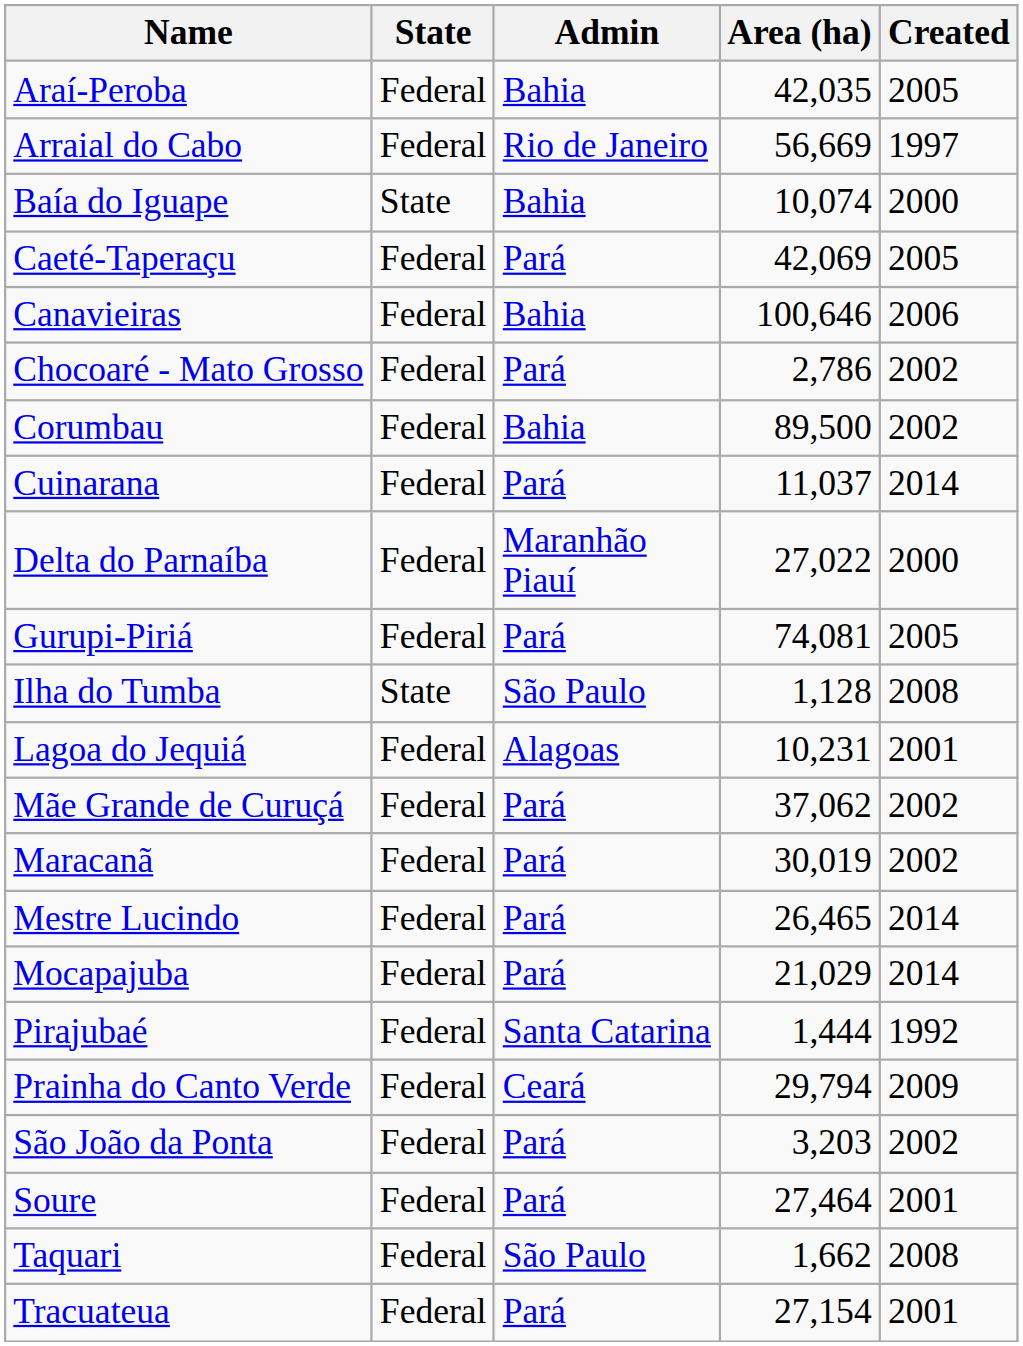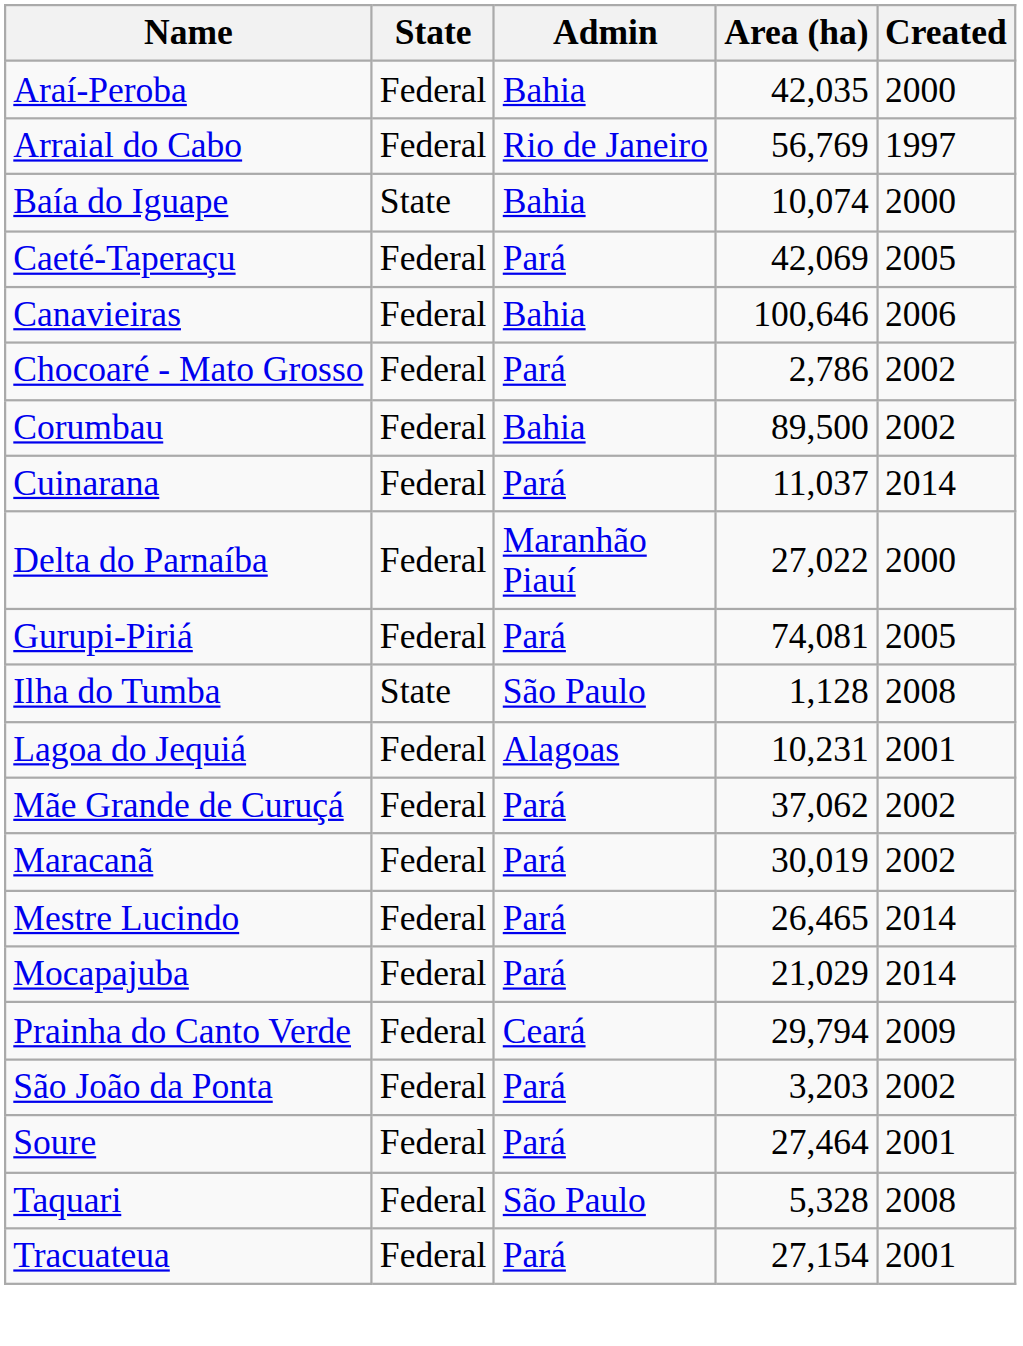 <table class="wikitable sortable">
 <tr>
 <th>Name</th>
 <th>State</th>
 <th>Admin</th>
 <th>Area (ha)</th>
 <th>Created</th>
 </tr>
 <tr>
 <td><a href='#'>Araí-Peroba</a></td>
 <td>Federal</td>
 <td><a href='#'>Bahia</a></td>
 <td style="text-align:right;">42,035</td>
-<td>2005</td>
+<td>2000</td>
 </tr>
 <tr>
 <td><a href='#'>Arraial do Cabo</a></td>
 <td>Federal</td>
 <td><a href='#'>Rio de Janeiro</a></td>
-<td style="text-align:right;">56,669</td>
+<td style="text-align:right;">56,769</td>
 <td>1997</td>
 </tr>
 <tr>
 <td><a href='#'>Baía do Iguape</a></td>
 <td>State</td>
 <td><a href='#'>Bahia</a></td>
 <td style="text-align:right;">10,074</td>
 <td>2000</td>
 </tr>
 <tr>
 <td><a href='#'>Caeté-Taperaçu</a></td>
 <td>Federal</td>
 <td><a href='#'>Pará</a></td>
 <td style="text-align:right;">42,069</td>
 <td>2005</td>
 </tr>
 <tr>
 <td><a href='#'>Canavieiras</a></td>
 <td>Federal</td>
 <td><a href='#'>Bahia</a></td>
 <td style="text-align:right;">100,646</td>
 <td>2006</td>
 </tr>
 <tr>
 <td><a href='#'>Chocoaré - Mato Grosso</a></td>
 <td>Federal</td>
 <td><a href='#'>Pará</a></td>
 <td style="text-align:right;">2,786</td>
 <td>2002</td>
 </tr>
 <tr>
 <td><a href='#'>Corumbau</a></td>
 <td>Federal</td>
 <td><a href='#'>Bahia</a></td>
 <td style="text-align:right;">89,500</td>
 <td>2002</td>
 </tr>
 <tr>
 <td><a href='#'>Cuinarana</a></td>
 <td>Federal</td>
 <td><a href='#'>Pará</a></td>
 <td style="text-align:right;">11,037</td>
 <td>2014</td>
 </tr>
 <tr>
 <td><a href='#'>Delta do Parnaíba</a></td>
 <td>Federal</td>
 <td><a href='#'>Maranhão</a><br><a href='#'>Piauí</a></td>
 <td style="text-align:right;">27,022</td>
 <td>2000</td>
 </tr>
 <tr>
 <td><a href='#'>Gurupi-Piriá</a></td>
 <td>Federal</td>
 <td><a href='#'>Pará</a></td>
 <td style="text-align:right;">74,081</td>
 <td>2005</td>
 </tr>
 <tr>
 <td><a href='#'>Ilha do Tumba</a></td>
 <td>State</td>
 <td><a href='#'>São Paulo</a></td>
 <td style="text-align:right;">1,128</td>
 <td>2008</td>
 </tr>
 <tr>
 <td><a href='#'>Lagoa do Jequiá</a></td>
 <td>Federal</td>
 <td><a href='#'>Alagoas</a></td>
 <td style="text-align:right;">10,231</td>
 <td>2001</td>
 </tr>
 <tr>
 <td><a href='#'>Mãe Grande de Curuçá</a></td>
 <td>Federal</td>
 <td><a href='#'>Pará</a></td>
 <td style="text-align:right;">37,062</td>
 <td>2002</td>
 </tr>
 <tr>
 <td><a href='#'>Maracanã</a></td>
 <td>Federal</td>
 <td><a href='#'>Pará</a></td>
 <td style="text-align:right;">30,019</td>
 <td>2002</td>
 </tr>
 <tr>
 <td><a href='#'>Mestre Lucindo</a></td>
 <td>Federal</td>
 <td><a href='#'>Pará</a></td>
 <td style="text-align:right;">26,465</td>
 <td>2014</td>
 </tr>
 <tr>
 <td><a href='#'>Mocapajuba</a></td>
 <td>Federal</td>
 <td><a href='#'>Pará</a></td>
 <td style="text-align:right;">21,029</td>
 <td>2014</td>
 </tr>
 <tr>
-<td><a href='#'>Pirajubaé</a></td>
-<td>Federal</td>
-<td><a href='#'>Santa Catarina</a></td>
-<td style="text-align:right;">1,444</td>
-<td>1992</td>
-</tr>
-<tr>
 <td><a href='#'>Prainha do Canto Verde</a></td>
 <td>Federal</td>
 <td><a href='#'>Ceará</a></td>
 <td style="text-align:right;">29,794</td>
 <td>2009</td>
 </tr>
 <tr>
 <td><a href='#'>São João da Ponta</a></td>
 <td>Federal</td>
 <td><a href='#'>Pará</a></td>
 <td style="text-align:right;">3,203</td>
 <td>2002</td>
 </tr>
 <tr>
 <td><a href='#'>Soure</a></td>
 <td>Federal</td>
 <td><a href='#'>Pará</a></td>
 <td style="text-align:right;">27,464</td>
 <td>2001</td>
 </tr>
 <tr>
 <td><a href='#'>Taquari</a></td>
 <td>Federal</td>
 <td><a href='#'>São Paulo</a></td>
-<td style="text-align:right;">1,662</td>
+<td style="text-align:right;">5,328</td>
 <td>2008</td>
 </tr>
 <tr>
 <td><a href='#'>Tracuateua</a></td>
 <td>Federal</td>
 <td><a href='#'>Pará</a></td>
 <td style="text-align:right;">27,154</td>
 <td>2001</td>
 </tr>
 </table>
